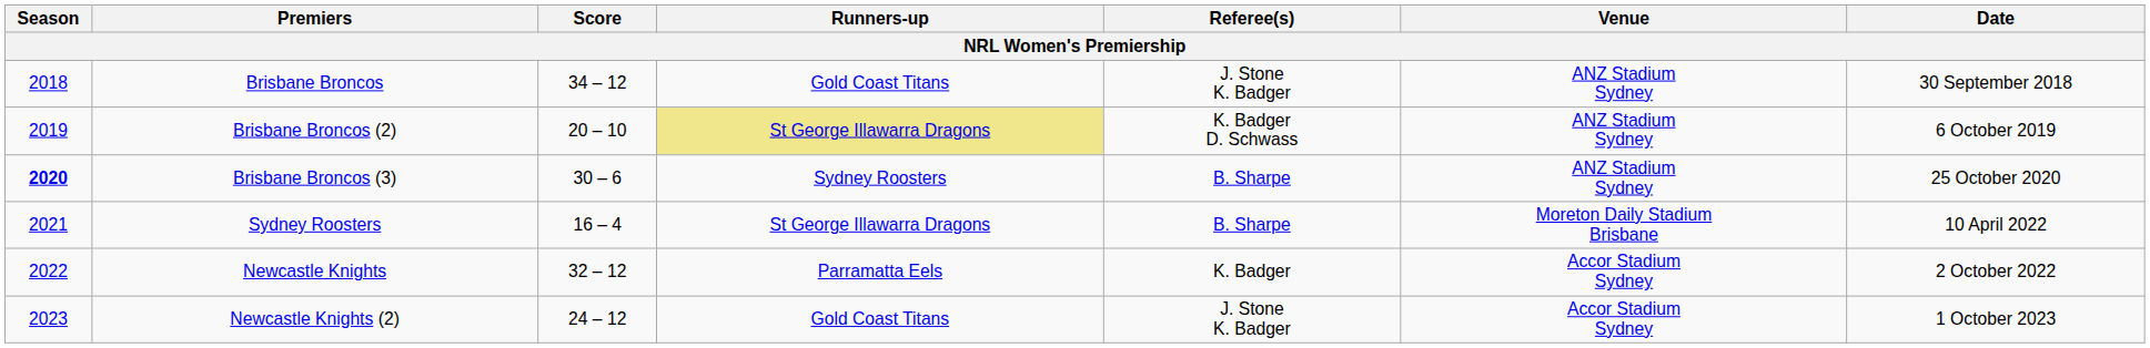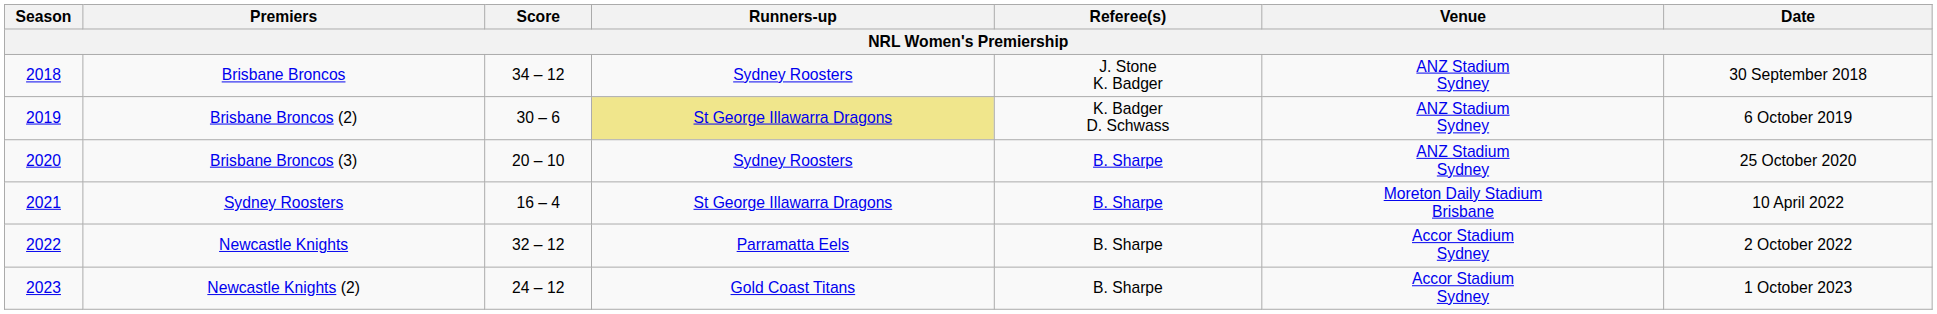 <table class="wikitable sortable" style="text-align:center;">
 <tr>
 <th width="2%">Season</th>
 <th width="15%">Premiers</th>
 <th width="4%">Score</th>
 <th width="15%">Runners-up</th>
 <th width="10%">Referee(s)</th>
 <th width="15%">Venue</th>
 <th width="10%">Date</th>
 </tr>
 <tr>
 <th colspan="7">NRL Women's Premiership</th>
 </tr>
 <tr>
 <td><a href='#'>2018</a></td>
 <td> <a href='#'>Brisbane Broncos</a></td>
 <td>34 – 12</td>
-<td> <a href='#'>Gold Coast Titans</a></td>
+<td> <a href='#'>Sydney Roosters</a></td>
 <td>J. Stone<br>K. Badger</td>
 <td><a href='#'>ANZ Stadium</a><br><a href='#'>Sydney</a></td>
 <td>30 September 2018</td>
 </tr>
 <tr>
 <td><a href='#'>2019</a></td>
 <td> <a href='#'>Brisbane Broncos</a> (2)</td>
-<td>20 – 10</td>
+<td>30 – 6</td>
 <td style="background: khaki;"> <a href='#'>St George Illawarra Dragons</a></td>
 <td>K. Badger<br>D. Schwass</td>
 <td><a href='#'>ANZ Stadium</a><br><a href='#'>Sydney</a></td>
 <td>6 October 2019</td>
 </tr>
 <tr>
-<td><strong><a href='#'>2020</a></strong></td>
+<td><a href='#'>2020</a></td>
 <td> <a href='#'>Brisbane Broncos</a> (3)</td>
-<td>30 – 6</td>
+<td>20 – 10</td>
 <td> <a href='#'>Sydney Roosters</a></td>
 <td><a href='#'>B. Sharpe</a></td>
 <td><a href='#'>ANZ Stadium</a><br><a href='#'>Sydney</a></td>
 <td>25 October 2020</td>
 </tr>
 <tr>
 <td><a href='#'>2021</a></td>
 <td> <a href='#'>Sydney Roosters</a></td>
 <td>16 – 4</td>
 <td> <a href='#'>St George Illawarra Dragons</a></td>
 <td><a href='#'>B. Sharpe</a></td>
 <td><a href='#'>Moreton Daily Stadium</a><br><a href='#'>Brisbane</a></td>
 <td>10 April 2022</td>
 </tr>
 <tr>
 <td><a href='#'>2022</a></td>
 <td> <a href='#'>Newcastle Knights</a></td>
 <td>32 – 12</td>
 <td> <a href='#'>Parramatta Eels</a></td>
-<td>K. Badger</td>
+<td>B. Sharpe</td>
 <td><a href='#'>Accor Stadium</a><br><a href='#'>Sydney</a></td>
 <td>2 October 2022</td>
 </tr>
 <tr>
 <td><a href='#'>2023</a></td>
 <td> <a href='#'>Newcastle Knights</a> (2)</td>
 <td>24 – 12</td>
 <td> <a href='#'>Gold Coast Titans</a></td>
-<td>J. Stone<br>K. Badger</td>
+<td>B. Sharpe</td>
 <td><a href='#'>Accor Stadium</a><br><a href='#'>Sydney</a></td>
 <td>1 October 2023</td>
 </tr>
 </table>
